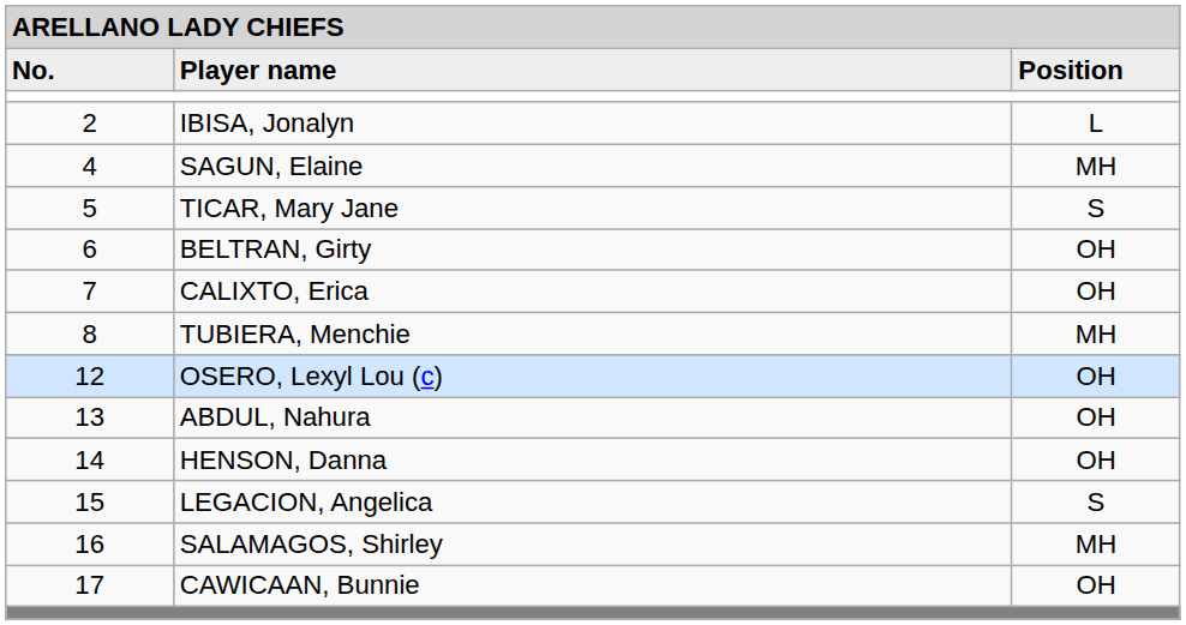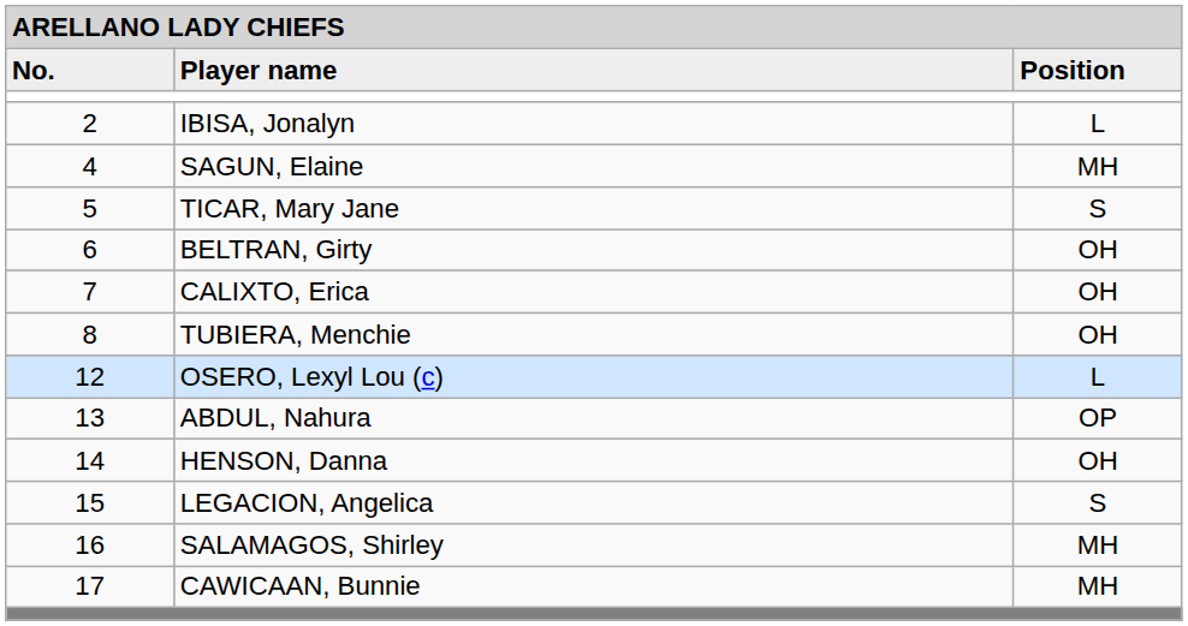 <table class="wikitable collapsible collapsed" style="font-size:90%;">
 <tr>
 <th style="background:#D4D4D4; text-align:left;" colspan=3> ARELLANO LADY CHIEFS</th>
 </tr>
 <tr style="background:#EEEEEE; font-weight:bold;">
 <td width=10%>No.</td>
 <td width=50%>Player name</td>
 <td width=10%>Position</td>
 </tr>
 <tr style="background:#FFFFFF;">
 <td colspan=3 align=center></td>
 </tr>
 <tr>
 <td align=center>2</td>
 <td>IBISA, Jonalyn</td>
 <td align=center>L</td>
 </tr>
 <tr>
 <td align=center>4</td>
 <td>SAGUN, Elaine</td>
 <td align=center>MH</td>
 </tr>
 <tr>
 <td align=center>5</td>
 <td>TICAR, Mary Jane</td>
 <td align=center>S</td>
 </tr>
 <tr>
 <td align=center>6</td>
 <td>BELTRAN, Girty</td>
 <td align=center>OH</td>
 </tr>
 <tr>
 <td align=center>7</td>
 <td>CALIXTO, Erica</td>
 <td align=center>OH</td>
 </tr>
 <tr>
 <td align=center>8</td>
 <td>TUBIERA, Menchie</td>
-<td align=center>MH</td>
+<td align=center>OH</td>
 </tr>
 <tr bgcolor=#D0E6FF>
 <td align=center>12</td>
 <td>OSERO, Lexyl Lou (<a href='#'>c</a>)</td>
-<td align=center>OH</td>
+<td align=center>L</td>
 </tr>
 <tr>
 <td align=center>13</td>
 <td>ABDUL, Nahura</td>
-<td align=center>OH</td>
+<td align=center>OP</td>
 </tr>
 <tr>
 <td align=center>14</td>
 <td>HENSON, Danna</td>
 <td align=center>OH</td>
 </tr>
 <tr>
 <td align=center>15</td>
 <td>LEGACION, Angelica</td>
 <td align=center>S</td>
 </tr>
 <tr>
 <td align=center>16</td>
 <td>SALAMAGOS, Shirley</td>
 <td align=center>MH</td>
 </tr>
 <tr>
 <td align=center>17</td>
 <td>CAWICAAN, Bunnie</td>
-<td align=center>OH</td>
+<td align=center>MH</td>
 </tr>
 <tr>
 <th style="background:gray;" colspan=3></th>
 </tr>
 <tr>
 </tr>
 </table>
